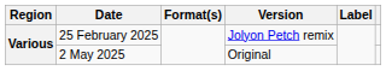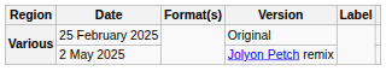 <table class="wikitable plainrowheaders">
 <tr>
 <th scope="col">Region</th>
 <th scope="col">Date</th>
 <th scope="col">Format(s)</th>
 <th scope="col">Version</th>
 <th scope="col">Label</th>
 <th scope="col"></th>
 </tr>
 <tr>
 <th scope="row" rowspan="2">Various</th>
 <td>25 February 2025</td>
 <td rowspan="2"></td>
-<td><a href='#'>Jolyon Petch</a> remix</td>
+<td>Original</td>
 <td rowspan="2"></td>
 <td></td>
 </tr>
 <tr>
 <td>2 May 2025</td>
-<td>Original</td>
+<td><a href='#'>Jolyon Petch</a> remix</td>
 <td></td>
 </tr>
 </table>
